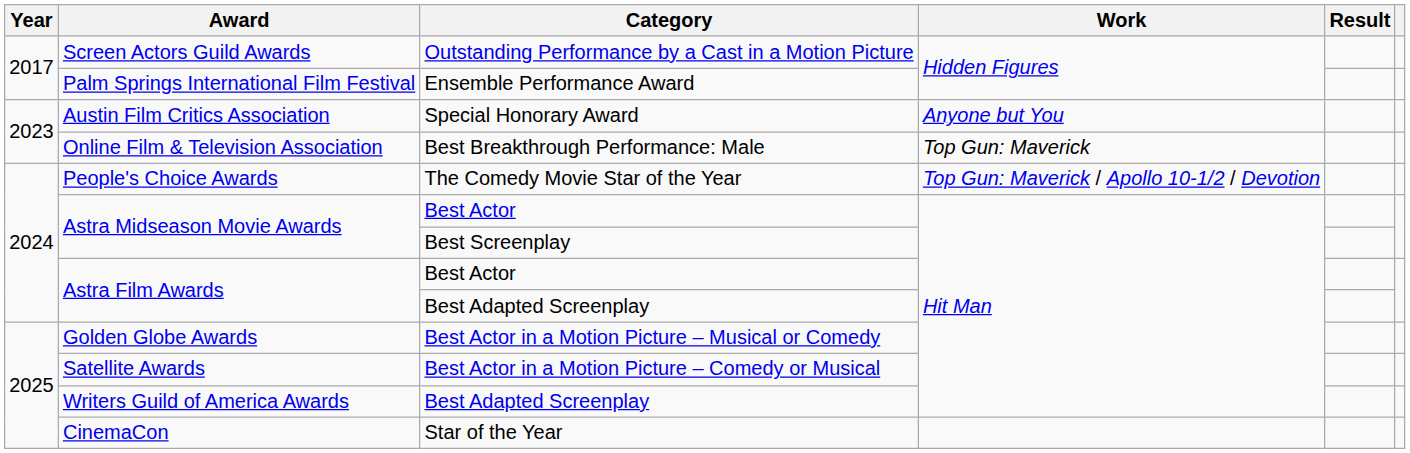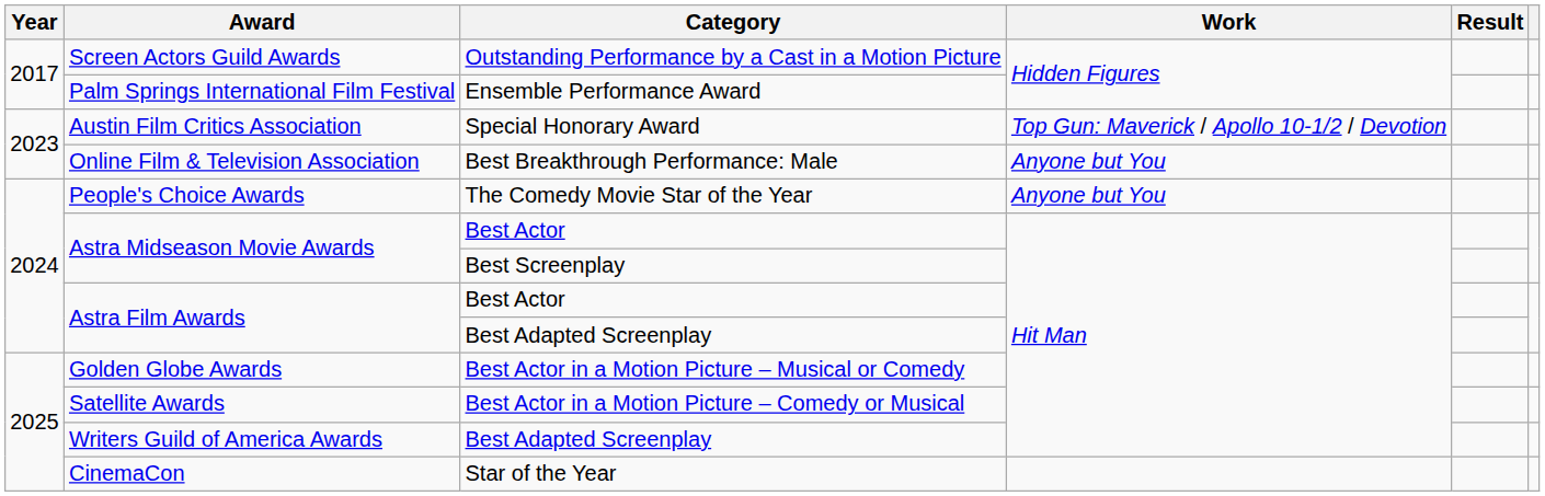 <table class="wikitable">
 <tr>
 <th>Year</th>
 <th>Award</th>
 <th>Category</th>
 <th>Work</th>
 <th>Result</th>
 <th></th>
 </tr>
 <tr>
 <td rowspan="2">2017</td>
 <td><a href='#'>Screen Actors Guild Awards</a></td>
 <td><a href='#'>Outstanding Performance by a Cast in a Motion Picture</a></td>
 <td rowspan="2"><em><a href='#'>Hidden Figures</a></em></td>
 <td></td>
 <td style="text-align:center;"></td>
 </tr>
 <tr>
 <td><a href='#'>Palm Springs International Film Festival</a></td>
 <td>Ensemble Performance Award</td>
 <td></td>
 <td style="text-align:center;"></td>
 </tr>
 <tr>
 <td rowspan="2">2023</td>
 <td><a href='#'>Austin Film Critics Association</a></td>
 <td>Special Honorary Award</td>
-<td><em><a href='#'>Anyone but You</a></em></td>
+<td><em><a href='#'>Top Gun: Maverick</a></em> / <em><a href='#'>Apollo 10-1/2</a></em> / <em><a href='#'>Devotion</a></em></td>
 <td></td>
 <td style="text-align:center;"></td>
 </tr>
 <tr>
 <td><a href='#'>Online Film & Television Association</a></td>
 <td>Best Breakthrough Performance: Male</td>
-<td><em>Top Gun: Maverick</em></td>
+<td><em><a href='#'>Anyone but You</a></em></td>
 <td></td>
 <td style="text-align:center;"></td>
 </tr>
 <tr>
 <td rowspan="5">2024</td>
 <td><a href='#'>People's Choice Awards</a></td>
 <td>The Comedy Movie Star of the Year</td>
-<td><em><a href='#'>Top Gun: Maverick</a></em> / <em><a href='#'>Apollo 10-1/2</a></em> / <em><a href='#'>Devotion</a></em></td>
+<td><em><a href='#'>Anyone but You</a></em></td>
 <td></td>
 <td style="text-align:center;"></td>
 </tr>
 <tr>
 <td rowspan="2"><a href='#'>Astra Midseason Movie Awards</a></td>
 <td><a href='#'>Best Actor</a></td>
 <td rowspan="7"><em><a href='#'>Hit Man</a></em></td>
 <td></td>
 <td rowspan="2" style="text-align:center;"></td>
 </tr>
 <tr>
 <td>Best Screenplay</td>
 <td></td>
 </tr>
 <tr>
 <td rowspan="2"><a href='#'>Astra Film Awards</a></td>
 <td>Best Actor</td>
 <td></td>
 <td rowspan="2" style="text-align:center;"></td>
 </tr>
 <tr>
 <td>Best Adapted Screenplay</td>
 <td></td>
 </tr>
 <tr>
 <td rowspan="4">2025</td>
 <td><a href='#'>Golden Globe Awards</a></td>
 <td><a href='#'>Best Actor in a Motion Picture – Musical or Comedy</a></td>
 <td></td>
 <td style="text-align:center;"></td>
 </tr>
 <tr>
 <td><a href='#'>Satellite Awards</a></td>
 <td><a href='#'>Best Actor in a Motion Picture – Comedy or Musical</a></td>
 <td></td>
 <td style="text-align:center;"></td>
 </tr>
 <tr>
 <td><a href='#'>Writers Guild of America Awards</a></td>
 <td><a href='#'>Best Adapted Screenplay</a></td>
 <td></td>
 <td style="text-align:center;"></td>
 </tr>
 <tr>
 <td><a href='#'>CinemaCon</a></td>
 <td>Star of the Year</td>
 <td></td>
 <td></td>
 <td style="text-align:center;"></td>
 </tr>
 </table>
